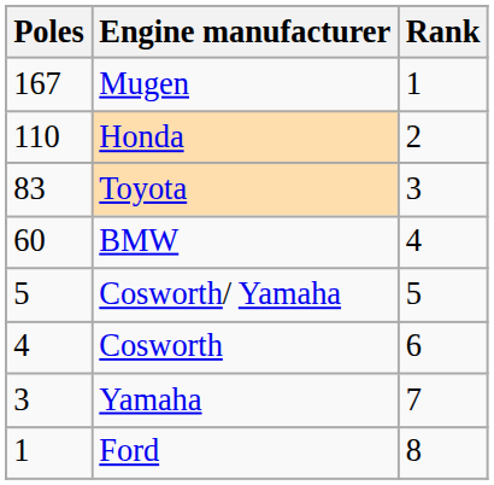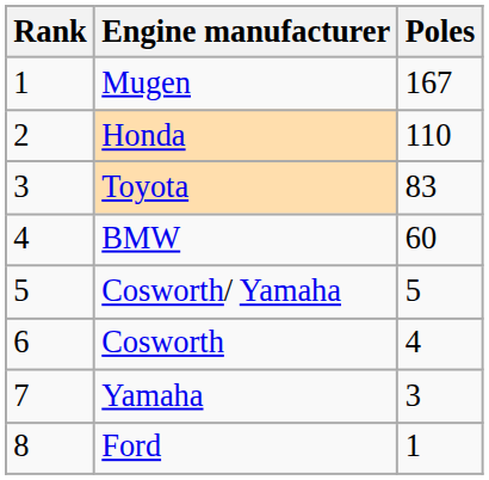 <table class="wikitable sortable mw-collapsible mw-collapsed" style="font-size:85%;">
 <tr>
+<th>Rank</th>
+<th>Engine manufacturer</th>
 <th>Poles</th>
-<th>Engine manufacturer</th>
-<th>Rank</th>
 </tr>
 <tr>
+<td>1</td>
+<td> <a href='#'>Mugen</a></td>
 <td>167</td>
-<td> <a href='#'>Mugen</a></td>
-<td>1</td>
 </tr>
 <tr>
+<td>2</td>
+<td style="background:NavajoWhite;"> <a href='#'>Honda</a></td>
 <td>110</td>
-<td style="background:NavajoWhite;"> <a href='#'>Honda</a></td>
-<td>2</td>
 </tr>
 <tr>
+<td>3</td>
+<td style="background:NavajoWhite;"> <a href='#'>Toyota</a></td>
 <td>83</td>
-<td style="background:NavajoWhite;"> <a href='#'>Toyota</a></td>
-<td>3</td>
 </tr>
 <tr>
+<td>4</td>
+<td> <a href='#'>BMW</a></td>
 <td>60</td>
-<td> <a href='#'>BMW</a></td>
-<td>4</td>
 </tr>
 <tr>
 <td>5</td>
 <td> <a href='#'>Cosworth</a>/ <a href='#'>Yamaha</a></td>
 <td>5</td>
 </tr>
 <tr>
+<td>6</td>
+<td> <a href='#'>Cosworth</a></td>
 <td>4</td>
-<td> <a href='#'>Cosworth</a></td>
-<td>6</td>
 </tr>
 <tr>
+<td>7</td>
+<td> <a href='#'>Yamaha</a></td>
 <td>3</td>
-<td> <a href='#'>Yamaha</a></td>
-<td>7</td>
 </tr>
 <tr>
+<td>8</td>
+<td> <a href='#'>Ford</a></td>
 <td>1</td>
-<td> <a href='#'>Ford</a></td>
-<td>8</td>
 </tr>
 </table>
